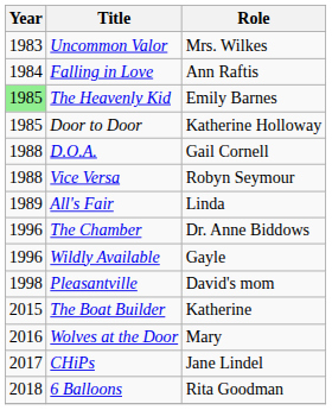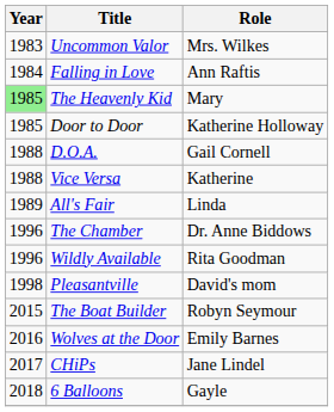 <table class="wikitable sortable">
 <tr>
 <th>Year</th>
 <th>Title</th>
 <th>Role</th>
 </tr>
 <tr>
 <td>1983</td>
 <td><em><a href='#'>Uncommon Valor</a></em></td>
 <td>Mrs. Wilkes</td>
 </tr>
 <tr>
 <td>1984</td>
 <td><em><a href='#'>Falling in Love</a></em></td>
 <td>Ann Raftis</td>
 </tr>
 <tr>
 <td style="background: lightgreen;">1985</td>
 <td><em><a href='#'>The Heavenly Kid</a></em></td>
-<td>Emily Barnes</td>
+<td>Mary</td>
 </tr>
 <tr>
 <td>1985</td>
 <td><em>Door to Door</em></td>
 <td>Katherine Holloway</td>
 </tr>
 <tr>
 <td>1988</td>
 <td><em><a href='#'>D.O.A.</a></em></td>
 <td>Gail Cornell</td>
 </tr>
 <tr>
 <td>1988</td>
 <td><em><a href='#'>Vice Versa</a></em></td>
-<td>Robyn Seymour</td>
+<td>Katherine</td>
 </tr>
 <tr>
 <td>1989</td>
 <td><em><a href='#'>All's Fair</a></em></td>
 <td>Linda</td>
 </tr>
 <tr>
 <td>1996</td>
 <td><em><a href='#'>The Chamber</a></em></td>
 <td>Dr. Anne Biddows</td>
 </tr>
 <tr>
 <td>1996</td>
 <td><em><a href='#'>Wildly Available</a></em></td>
-<td>Gayle</td>
+<td>Rita Goodman</td>
 </tr>
 <tr>
 <td>1998</td>
 <td><em><a href='#'>Pleasantville</a></em></td>
 <td>David's mom</td>
 </tr>
 <tr>
 <td>2015</td>
 <td><em><a href='#'>The Boat Builder</a></em></td>
-<td>Katherine</td>
+<td>Robyn Seymour</td>
 </tr>
 <tr>
 <td>2016</td>
 <td><em><a href='#'>Wolves at the Door</a></em></td>
-<td>Mary</td>
+<td>Emily Barnes</td>
 </tr>
 <tr>
 <td>2017</td>
 <td><em><a href='#'>CHiPs</a></em></td>
 <td>Jane Lindel</td>
 </tr>
 <tr>
 <td>2018</td>
 <td><em><a href='#'>6 Balloons</a></em></td>
-<td>Rita Goodman</td>
+<td>Gayle</td>
 </tr>
 <tr>
 </tr>
 </table>
